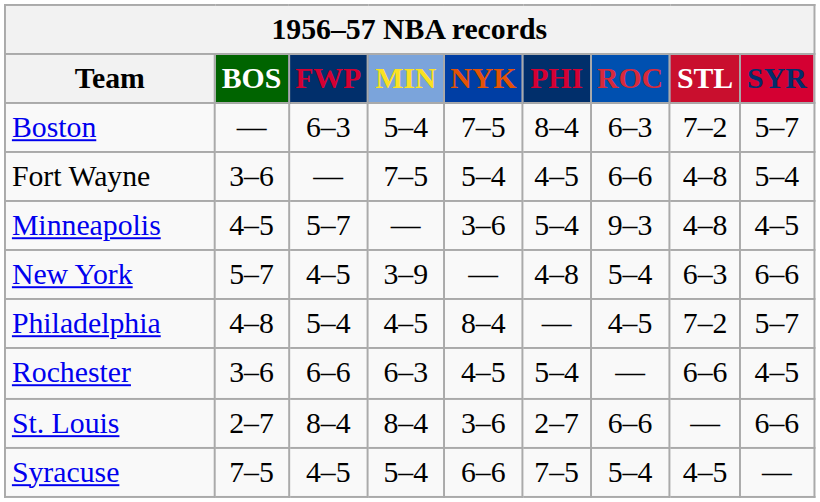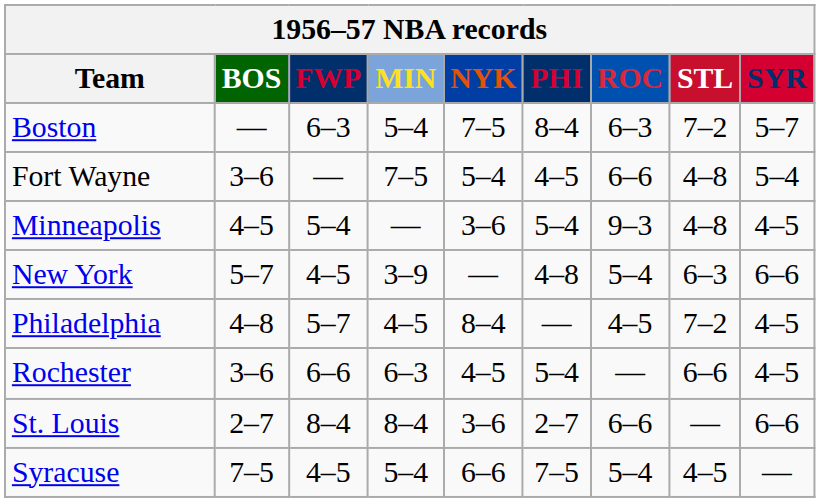 <table class="wikitable" style="font-size:95%; text-align:center;">
 <tr>
 <th colspan=9>1956–57 NBA records</th>
 </tr>
 <tr>
 <th width=100>Team</th>
 <th style="background:#006400;color:#FFFFFF;width=35">BOS</th>
 <th style="background:#012F6B;color:#D40032;width=35">FWP</th>
 <th style="background:#7BA4DB;color:#FBE122;width=35">MIN</th>
 <th style="background:#003EA4;color:#E45206;width=35">NYK</th>
 <th style="background:#012F6B;color:#D50033;width=35">PHI</th>
 <th style="background:#0050B0;color:#D82A3C;width=35">ROC</th>
 <th style="background:#C90F2E;color:#FFFFFF;width=35">STL</th>
 <th style="background:#D40032;color:#022E6B;width=35">SYR</th>
 </tr>
 <tr>
 <td style="text-align:left;"><a href='#'>Boston</a></td>
 <td>—</td>
 <td>6–3</td>
 <td>5–4</td>
 <td>7–5</td>
 <td>8–4</td>
 <td>6–3</td>
 <td>7–2</td>
 <td>5–7</td>
 </tr>
 <tr>
 <td style="text-align:left;">Fort Wayne</td>
 <td>3–6</td>
 <td>—</td>
 <td>7–5</td>
 <td>5–4</td>
 <td>4–5</td>
 <td>6–6</td>
 <td>4–8</td>
 <td>5–4</td>
 </tr>
 <tr>
 <td style="text-align:left;"><a href='#'>Minneapolis</a></td>
 <td>4–5</td>
-<td>5–7</td>
+<td>5–4</td>
 <td>—</td>
 <td>3–6</td>
 <td>5–4</td>
 <td>9–3</td>
 <td>4–8</td>
 <td>4–5</td>
 </tr>
 <tr>
 <td style="text-align:left;"><a href='#'>New York</a></td>
 <td>5–7</td>
 <td>4–5</td>
 <td>3–9</td>
 <td>—</td>
 <td>4–8</td>
 <td>5–4</td>
 <td>6–3</td>
 <td>6–6</td>
 </tr>
 <tr>
 <td style="text-align:left;"><a href='#'>Philadelphia</a></td>
 <td>4–8</td>
-<td>5–4</td>
+<td>5–7</td>
 <td>4–5</td>
 <td>8–4</td>
 <td>—</td>
 <td>4–5</td>
 <td>7–2</td>
-<td>5–7</td>
+<td>4–5</td>
 </tr>
 <tr>
 <td style="text-align:left;"><a href='#'>Rochester</a></td>
 <td>3–6</td>
 <td>6–6</td>
 <td>6–3</td>
 <td>4–5</td>
 <td>5–4</td>
 <td>—</td>
 <td>6–6</td>
 <td>4–5</td>
 </tr>
 <tr>
 <td style="text-align:left;"><a href='#'>St. Louis</a></td>
 <td>2–7</td>
 <td>8–4</td>
 <td>8–4</td>
 <td>3–6</td>
 <td>2–7</td>
 <td>6–6</td>
 <td>—</td>
 <td>6–6</td>
 </tr>
 <tr>
 <td style="text-align:left;"><a href='#'>Syracuse</a></td>
 <td>7–5</td>
 <td>4–5</td>
 <td>5–4</td>
 <td>6–6</td>
 <td>7–5</td>
 <td>5–4</td>
 <td>4–5</td>
 <td>—</td>
 </tr>
 </table>
